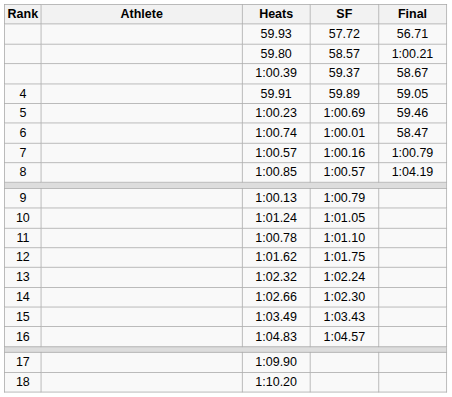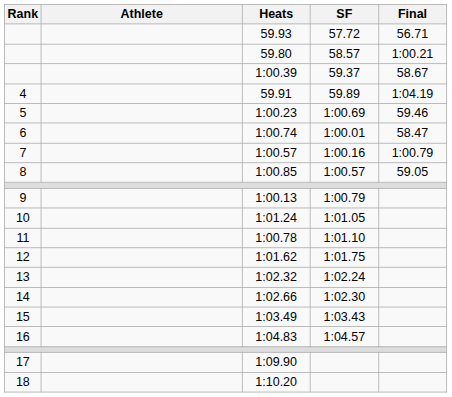 <table class=wikitable style="text-align:center">
 <tr>
 <th width=40>Rank</th>
 <th width=250>Athlete</th>
 <th width=80>Heats</th>
 <th width=80>SF</th>
 <th width=80>Final</th>
 </tr>
 <tr>
 <td></td>
 <td align=left></td>
 <td>59.93</td>
 <td>57.72</td>
 <td>56.71</td>
 </tr>
 <tr>
 <td></td>
 <td align=left></td>
 <td>59.80</td>
 <td>58.57</td>
 <td>1:00.21</td>
 </tr>
 <tr>
 <td></td>
 <td align=left></td>
 <td>1:00.39</td>
 <td>59.37</td>
 <td>58.67</td>
 </tr>
 <tr>
 <td>4</td>
 <td align=left></td>
 <td>59.91</td>
 <td>59.89</td>
-<td>59.05</td>
+<td>1:04.19</td>
 </tr>
 <tr>
 <td>5</td>
 <td align=left></td>
 <td>1:00.23</td>
 <td>1:00.69</td>
 <td>59.46</td>
 </tr>
 <tr>
 <td>6</td>
 <td align=left></td>
 <td>1:00.74</td>
 <td>1:00.01</td>
 <td>58.47</td>
 </tr>
 <tr>
 <td>7</td>
 <td align=left></td>
 <td>1:00.57</td>
 <td>1:00.16</td>
 <td>1:00.79</td>
 </tr>
 <tr>
 <td>8</td>
 <td align=left></td>
 <td>1:00.85</td>
 <td>1:00.57</td>
-<td>1:04.19</td>
+<td>59.05</td>
 </tr>
 <tr bgcolor=#DDDDDD>
 <td colspan=5></td>
 </tr>
 <tr>
 <td>9</td>
 <td align=left></td>
 <td>1:00.13</td>
 <td>1:00.79</td>
 <td></td>
 </tr>
 <tr>
 <td>10</td>
 <td align=left></td>
 <td>1:01.24</td>
 <td>1:01.05</td>
 <td></td>
 </tr>
 <tr>
 <td>11</td>
 <td align=left></td>
 <td>1:00.78</td>
 <td>1:01.10</td>
 <td></td>
 </tr>
 <tr>
 <td>12</td>
 <td align=left></td>
 <td>1:01.62</td>
 <td>1:01.75</td>
 <td></td>
 </tr>
 <tr>
 <td>13</td>
 <td align=left></td>
 <td>1:02.32</td>
 <td>1:02.24</td>
 <td></td>
 </tr>
 <tr>
 <td>14</td>
 <td align=left></td>
 <td>1:02.66</td>
 <td>1:02.30</td>
 <td></td>
 </tr>
 <tr>
 <td>15</td>
 <td align=left></td>
 <td>1:03.49</td>
 <td>1:03.43</td>
 <td></td>
 </tr>
 <tr>
 <td>16</td>
 <td align=left></td>
 <td>1:04.83</td>
 <td>1:04.57</td>
 <td></td>
 </tr>
 <tr bgcolor=#DDDDDD>
 <td colspan=5></td>
 </tr>
 <tr>
 <td>17</td>
 <td align=left></td>
 <td>1:09.90</td>
 <td></td>
 <td></td>
 </tr>
 <tr>
 <td>18</td>
 <td align=left></td>
 <td>1:10.20</td>
 <td></td>
 <td></td>
 </tr>
 </table>
